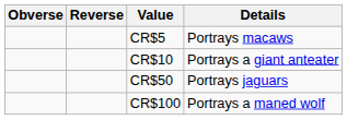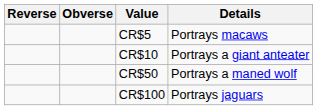 <table class="wikitable">
 <tr>
+<th>Reverse</th>
 <th>Obverse</th>
-<th>Reverse</th>
 <th>Value</th>
 <th>Details</th>
 </tr>
 <tr>
 <td></td>
 <td></td>
 <td>CR$5</td>
 <td>Portrays <a href='#'>macaws</a></td>
 </tr>
 <tr>
 <td></td>
 <td></td>
 <td>CR$10</td>
 <td>Portrays a <a href='#'>giant anteater</a></td>
 </tr>
 <tr>
 <td></td>
 <td></td>
 <td>CR$50</td>
-<td>Portrays <a href='#'>jaguars</a></td>
+<td>Portrays a <a href='#'>maned wolf</a></td>
 </tr>
 <tr>
 <td></td>
 <td></td>
 <td>CR$100</td>
-<td>Portrays a <a href='#'>maned wolf</a></td>
+<td>Portrays <a href='#'>jaguars</a></td>
 </tr>
 </table>
